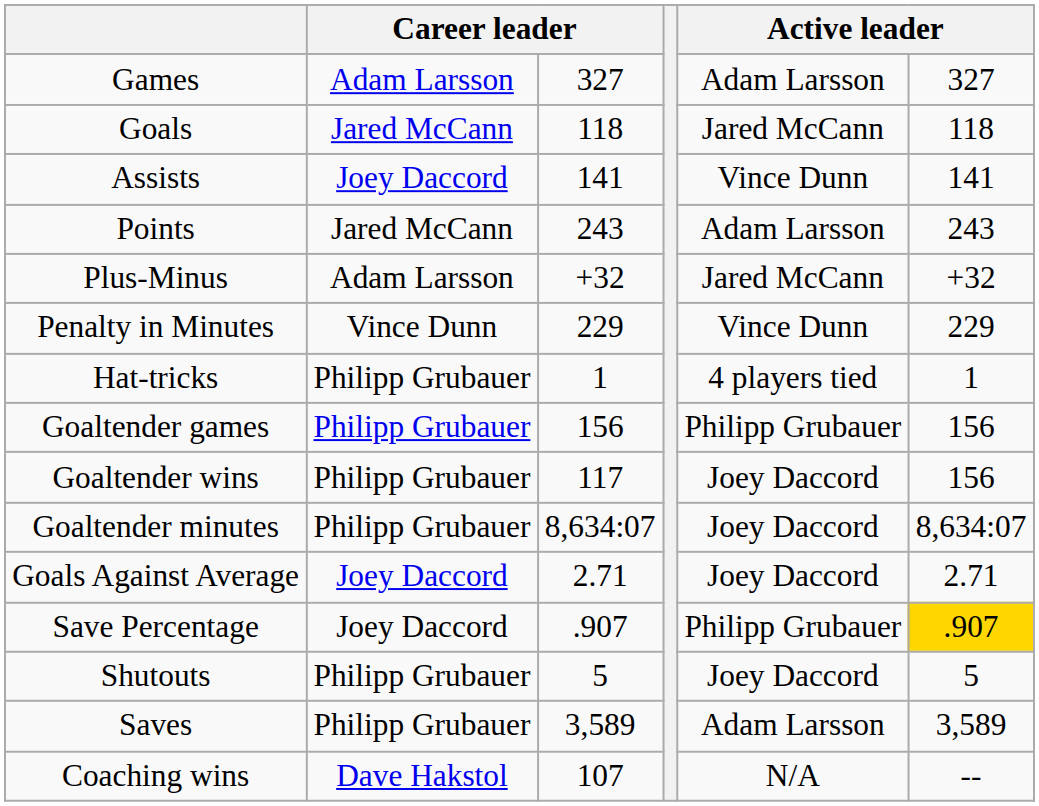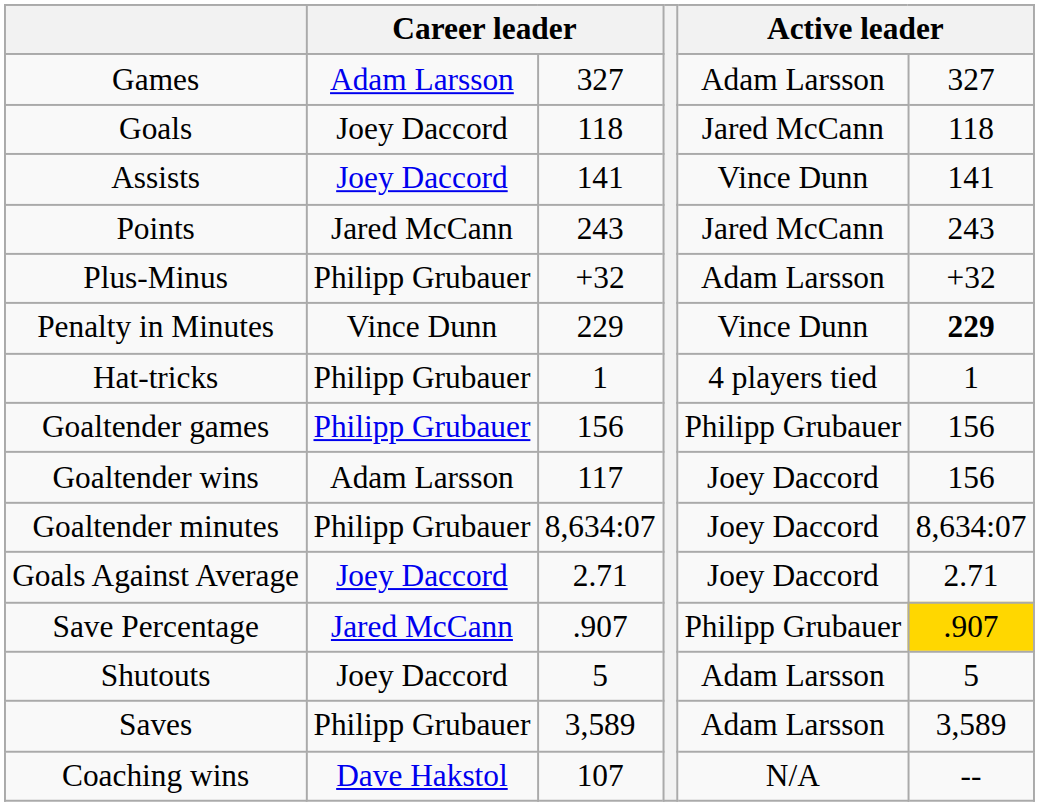 <table class="wikitable" style="text-align: center; font-size: 100%">
 <tr>
 <th></th>
 <th colspan="2">Career leader</th>
 <th rowspan="16"></th>
 <th colspan="2">Active leader</th>
 </tr>
 <tr>
 <td>Games</td>
 <td><a href='#'>Adam Larsson</a></td>
 <td>327</td>
 <td>Adam Larsson</td>
 <td>327</td>
 </tr>
 <tr>
 <td>Goals</td>
-<td><a href='#'>Jared McCann</a></td>
+<td>Joey Daccord</td>
 <td>118</td>
 <td>Jared McCann</td>
 <td>118</td>
 </tr>
 <tr>
 <td>Assists</td>
 <td><a href='#'>Joey Daccord</a></td>
 <td>141</td>
 <td>Vince Dunn</td>
 <td>141</td>
 </tr>
 <tr>
 <td>Points</td>
 <td>Jared McCann</td>
 <td>243</td>
-<td>Adam Larsson</td>
+<td>Jared McCann</td>
 <td>243</td>
 </tr>
 <tr>
 <td>Plus-Minus</td>
+<td>Philipp Grubauer</td>
+<td>+32</td>
 <td>Adam Larsson</td>
-<td>+32</td>
-<td>Jared McCann</td>
 <td>+32</td>
 </tr>
 <tr>
 <td>Penalty in Minutes</td>
 <td>Vince Dunn</td>
 <td>229</td>
 <td>Vince Dunn</td>
-<td>229</td>
+<td><strong>229</strong></td>
 </tr>
 <tr>
 <td>Hat-tricks</td>
 <td>Philipp Grubauer</td>
 <td>1</td>
 <td>4 players tied</td>
 <td>1</td>
 </tr>
 <tr>
 <td>Goaltender games</td>
 <td><a href='#'>Philipp Grubauer</a></td>
 <td>156</td>
 <td>Philipp Grubauer</td>
 <td>156</td>
 </tr>
 <tr>
 <td>Goaltender wins</td>
-<td>Philipp Grubauer</td>
+<td>Adam Larsson</td>
 <td>117</td>
 <td>Joey Daccord</td>
 <td>156</td>
 </tr>
 <tr>
 <td>Goaltender minutes</td>
 <td>Philipp Grubauer</td>
 <td>8,634:07</td>
 <td>Joey Daccord</td>
 <td>8,634:07</td>
 </tr>
 <tr>
 <td>Goals Against Average</td>
 <td><a href='#'>Joey Daccord</a></td>
 <td>2.71</td>
 <td>Joey Daccord</td>
 <td>2.71</td>
 </tr>
 <tr>
 <td>Save Percentage</td>
-<td>Joey Daccord</td>
+<td><a href='#'>Jared McCann</a></td>
 <td>.907</td>
 <td>Philipp Grubauer</td>
 <td style="background: gold;">.907</td>
 </tr>
 <tr>
 <td>Shutouts</td>
-<td>Philipp Grubauer</td>
+<td>Joey Daccord</td>
 <td>5</td>
-<td>Joey Daccord</td>
+<td>Adam Larsson</td>
 <td>5</td>
 </tr>
 <tr>
 <td>Saves</td>
 <td>Philipp Grubauer</td>
 <td>3,589</td>
 <td>Adam Larsson</td>
 <td>3,589</td>
 </tr>
 <tr>
 <td>Coaching wins</td>
 <td><a href='#'>Dave Hakstol</a></td>
 <td>107</td>
 <td>N/A</td>
 <td>--</td>
 </tr>
 </table>
